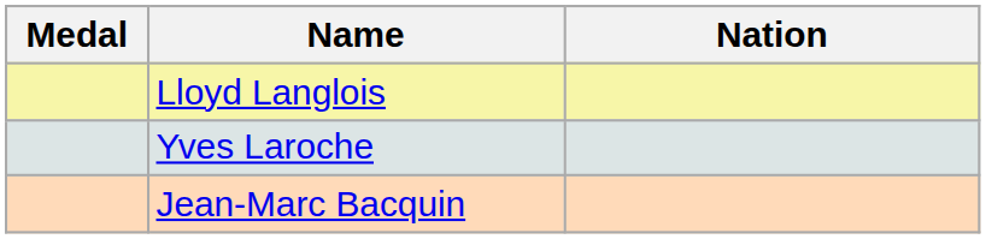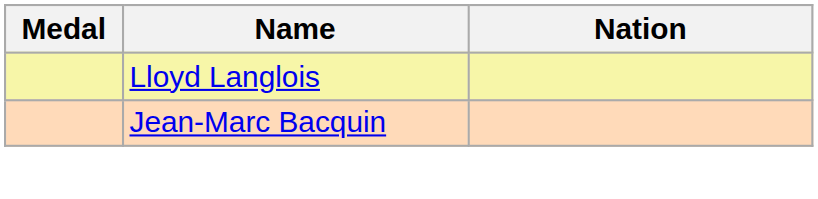 <table class=wikitable style="border:1px solid #AAAAAA;font-size:90%">
 <tr bgcolor="#E4E4E4">
 <th width=50>Medal</th>
 <th width=160>Name</th>
 <th width=160>Nation</th>
 </tr>
 <tr bgcolor="#F7F6A8">
 <td align="center"></td>
 <td><a href='#'>Lloyd Langlois</a></td>
 <td></td>
 </tr>
-<tr bgcolor="#DCE5E5">
-<td align="center"></td>
-<td><a href='#'>Yves Laroche</a></td>
-<td></td>
-</tr>
 <tr bgcolor="#FFDAB9">
 <td align="center"></td>
 <td><a href='#'>Jean-Marc Bacquin</a></td>
 <td></td>
 </tr>
 </table>
